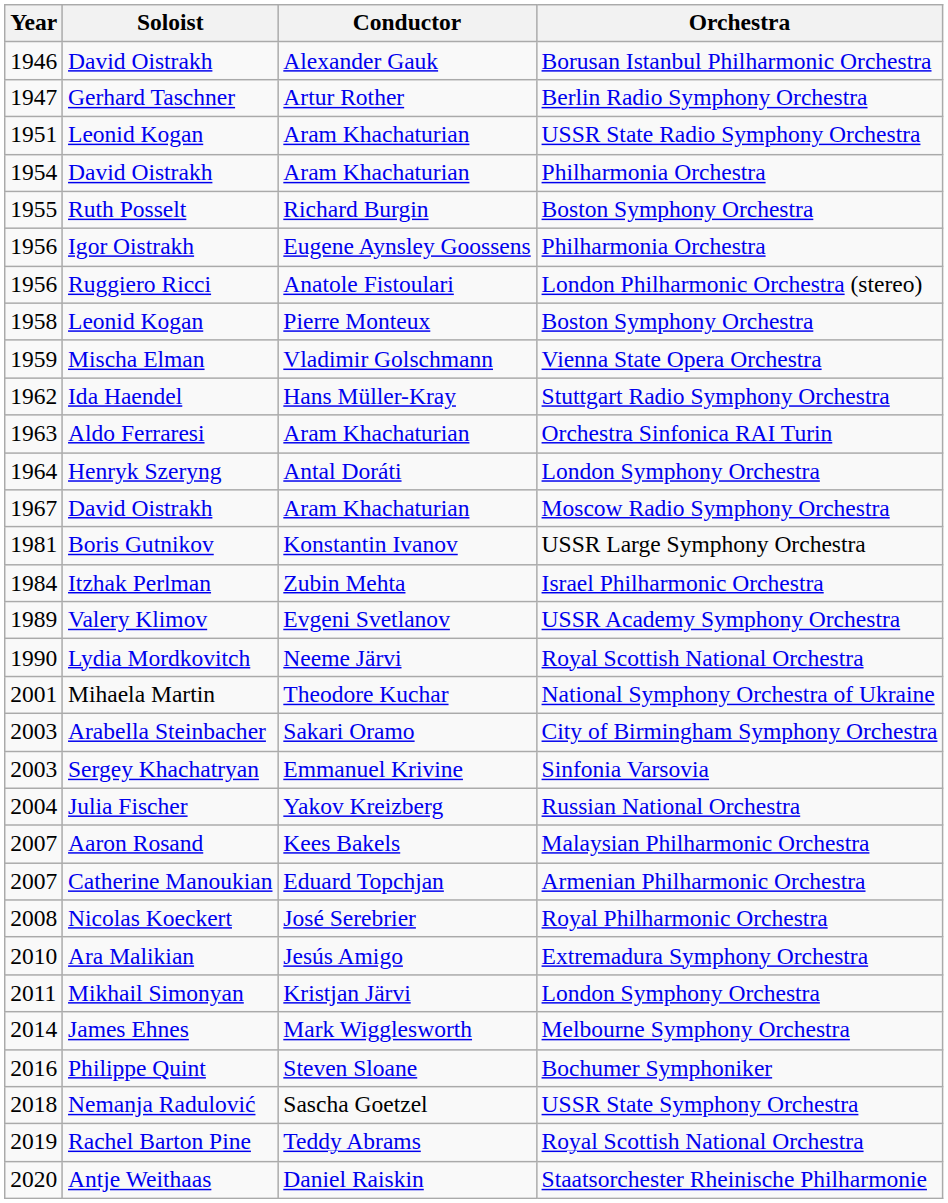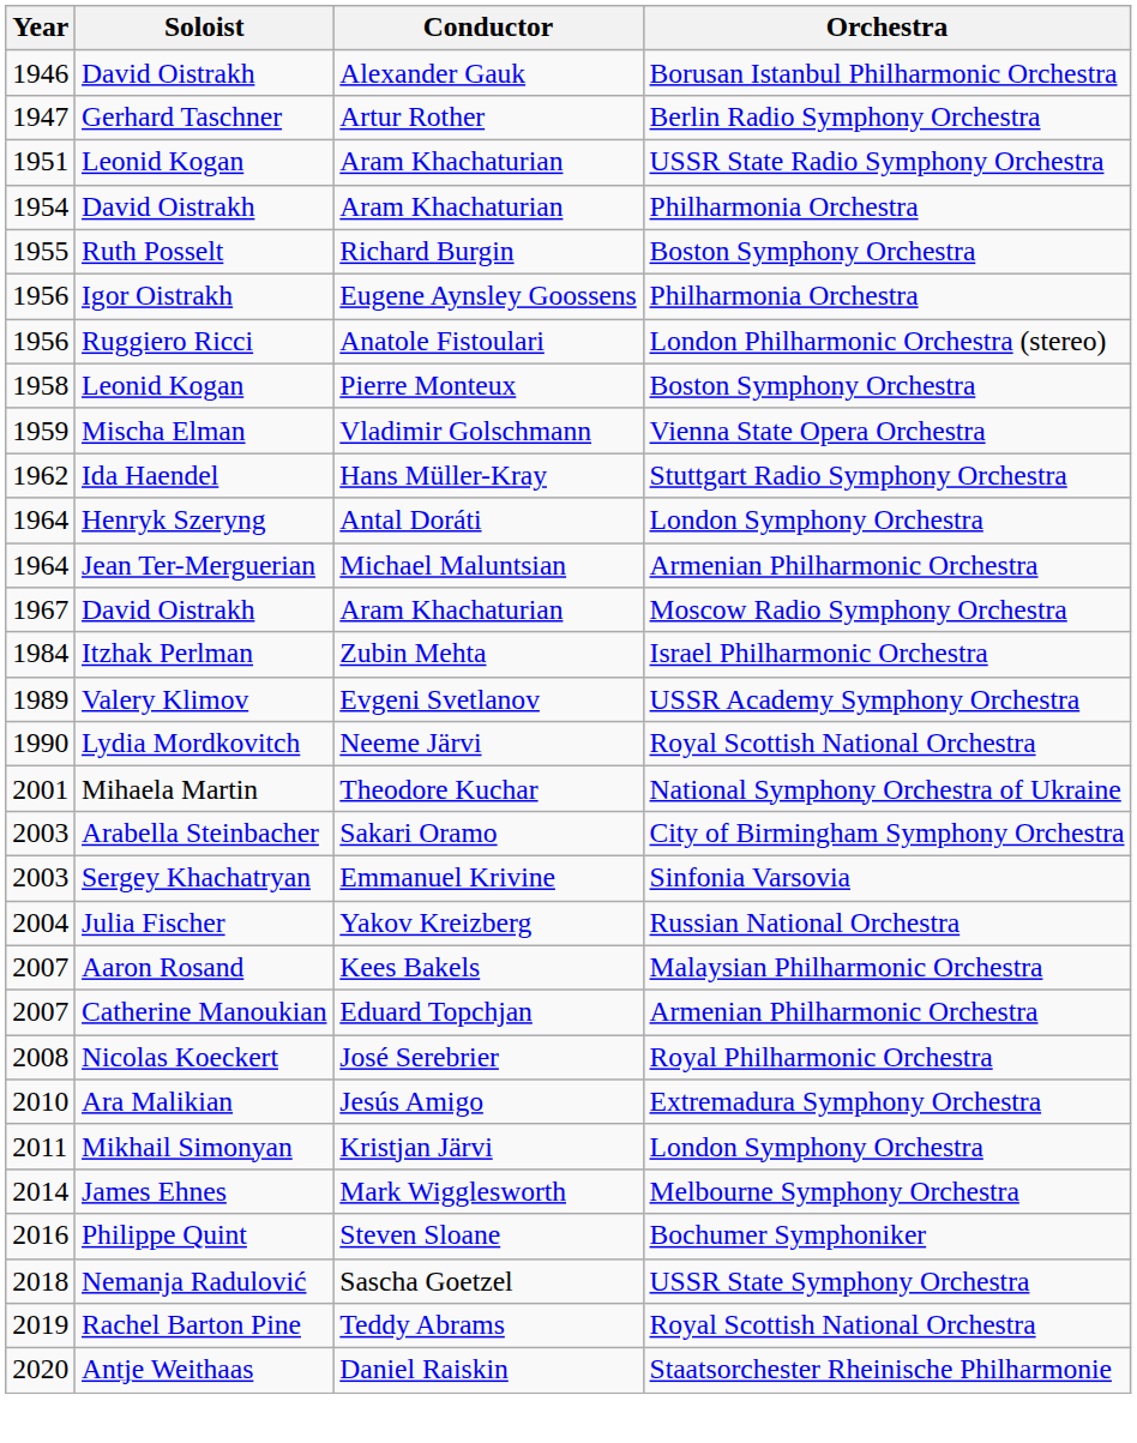 <table class="wikitable">
 <tr>
 <th>Year</th>
 <th>Soloist</th>
 <th>Conductor</th>
 <th>Orchestra</th>
 </tr>
 <tr>
 <td>1946</td>
 <td><a href='#'>David Oistrakh</a></td>
 <td><a href='#'>Alexander Gauk</a></td>
 <td><a href='#'>Borusan Istanbul Philharmonic Orchestra</a></td>
 </tr>
 <tr>
 <td>1947</td>
 <td><a href='#'>Gerhard Taschner</a></td>
 <td><a href='#'>Artur Rother</a></td>
 <td><a href='#'>Berlin Radio Symphony Orchestra</a></td>
 </tr>
 <tr>
 <td>1951</td>
 <td><a href='#'>Leonid Kogan</a></td>
 <td><a href='#'>Aram Khachaturian</a></td>
 <td><a href='#'>USSR State Radio Symphony Orchestra</a></td>
 </tr>
 <tr>
 <td>1954</td>
 <td><a href='#'>David Oistrakh</a></td>
 <td><a href='#'>Aram Khachaturian</a></td>
 <td><a href='#'>Philharmonia Orchestra</a></td>
 </tr>
 <tr>
 <td>1955</td>
 <td><a href='#'>Ruth Posselt</a></td>
 <td><a href='#'>Richard Burgin</a></td>
 <td><a href='#'>Boston Symphony Orchestra</a></td>
 </tr>
 <tr>
 <td>1956</td>
 <td><a href='#'>Igor Oistrakh</a></td>
 <td><a href='#'>Eugene Aynsley Goossens</a></td>
 <td><a href='#'>Philharmonia Orchestra</a></td>
 </tr>
 <tr>
 <td>1956</td>
 <td><a href='#'>Ruggiero Ricci</a></td>
 <td><a href='#'>Anatole Fistoulari</a></td>
 <td><a href='#'>London Philharmonic Orchestra</a> (stereo)</td>
 </tr>
 <tr>
 <td>1958</td>
 <td><a href='#'>Leonid Kogan</a></td>
 <td><a href='#'>Pierre Monteux</a></td>
 <td><a href='#'>Boston Symphony Orchestra</a></td>
 </tr>
 <tr>
 <td>1959</td>
 <td><a href='#'>Mischa Elman</a></td>
 <td><a href='#'>Vladimir Golschmann</a></td>
 <td><a href='#'>Vienna State Opera Orchestra</a></td>
 </tr>
 <tr>
 <td>1962</td>
 <td><a href='#'>Ida Haendel</a></td>
 <td><a href='#'>Hans Müller-Kray</a></td>
 <td><a href='#'>Stuttgart Radio Symphony Orchestra</a></td>
 </tr>
 <tr>
-<td>1963</td>
-<td><a href='#'>Aldo Ferraresi</a></td>
-<td><a href='#'>Aram Khachaturian</a></td>
-<td><a href='#'>Orchestra Sinfonica RAI Turin</a></td>
-</tr>
-<tr>
 <td>1964</td>
 <td><a href='#'>Henryk Szeryng</a></td>
 <td><a href='#'>Antal Doráti</a></td>
 <td><a href='#'>London Symphony Orchestra</a></td>
 </tr>
 <tr>
+<td>1964</td>
+<td><a href='#'>Jean Ter-Merguerian</a></td>
+<td><a href='#'>Michael Maluntsian</a></td>
+<td><a href='#'>Armenian Philharmonic Orchestra</a></td>
+</tr>
+<tr>
 <td>1967</td>
 <td><a href='#'>David Oistrakh</a></td>
 <td><a href='#'>Aram Khachaturian</a></td>
 <td><a href='#'>Moscow Radio Symphony Orchestra</a></td>
-</tr>
-<tr>
-<td>1981</td>
-<td><a href='#'>Boris Gutnikov</a></td>
-<td><a href='#'>Konstantin Ivanov</a></td>
-<td>USSR Large Symphony Orchestra</td>
 </tr>
 <tr>
 <td>1984</td>
 <td><a href='#'>Itzhak Perlman</a></td>
 <td><a href='#'>Zubin Mehta</a></td>
 <td><a href='#'>Israel Philharmonic Orchestra</a></td>
 </tr>
 <tr>
 <td>1989</td>
 <td><a href='#'>Valery Klimov</a></td>
 <td><a href='#'>Evgeni Svetlanov</a></td>
 <td><a href='#'>USSR Academy Symphony Orchestra</a></td>
 </tr>
 <tr>
 <td>1990</td>
 <td><a href='#'>Lydia Mordkovitch</a></td>
 <td><a href='#'>Neeme Järvi</a></td>
 <td><a href='#'>Royal Scottish National Orchestra</a></td>
 </tr>
 <tr>
 <td>2001</td>
 <td>Mihaela Martin</td>
 <td><a href='#'>Theodore Kuchar</a></td>
 <td><a href='#'>National Symphony Orchestra of Ukraine</a></td>
 </tr>
 <tr>
 <td>2003</td>
 <td><a href='#'>Arabella Steinbacher</a></td>
 <td><a href='#'>Sakari Oramo</a></td>
 <td><a href='#'>City of Birmingham Symphony Orchestra</a></td>
 </tr>
 <tr>
 <td>2003</td>
 <td><a href='#'>Sergey Khachatryan</a></td>
 <td><a href='#'>Emmanuel Krivine</a></td>
 <td><a href='#'>Sinfonia Varsovia</a></td>
 </tr>
 <tr>
 <td>2004</td>
 <td><a href='#'>Julia Fischer</a></td>
 <td><a href='#'>Yakov Kreizberg</a></td>
 <td><a href='#'>Russian National Orchestra</a></td>
 </tr>
 <tr>
 <td>2007</td>
 <td><a href='#'>Aaron Rosand</a></td>
 <td><a href='#'>Kees Bakels</a></td>
 <td><a href='#'>Malaysian Philharmonic Orchestra</a></td>
 </tr>
 <tr>
 <td>2007</td>
 <td><a href='#'>Catherine Manoukian</a></td>
 <td><a href='#'>Eduard Topchjan</a></td>
 <td><a href='#'>Armenian Philharmonic Orchestra</a></td>
 </tr>
 <tr>
 <td>2008</td>
 <td><a href='#'>Nicolas Koeckert</a></td>
 <td><a href='#'>José Serebrier</a></td>
 <td><a href='#'>Royal Philharmonic Orchestra</a></td>
 </tr>
 <tr>
 <td>2010</td>
 <td><a href='#'>Ara Malikian</a></td>
 <td><a href='#'>Jesús Amigo</a></td>
 <td><a href='#'>Extremadura Symphony Orchestra</a></td>
 </tr>
 <tr>
 <td>2011</td>
 <td><a href='#'>Mikhail Simonyan</a></td>
 <td><a href='#'>Kristjan Järvi</a></td>
 <td><a href='#'>London Symphony Orchestra</a></td>
 </tr>
 <tr>
 <td>2014</td>
 <td><a href='#'>James Ehnes</a></td>
 <td><a href='#'>Mark Wigglesworth</a></td>
 <td><a href='#'>Melbourne Symphony Orchestra</a></td>
 </tr>
 <tr>
 <td>2016</td>
 <td><a href='#'>Philippe Quint</a></td>
 <td><a href='#'>Steven Sloane</a></td>
 <td><a href='#'>Bochumer Symphoniker</a></td>
 </tr>
 <tr>
 <td>2018</td>
 <td><a href='#'>Nemanja Radulović</a></td>
 <td>Sascha Goetzel</td>
 <td><a href='#'>USSR State Symphony Orchestra</a></td>
 </tr>
 <tr>
 <td>2019</td>
 <td><a href='#'>Rachel Barton Pine</a></td>
 <td><a href='#'>Teddy Abrams</a></td>
 <td><a href='#'>Royal Scottish National Orchestra</a></td>
 </tr>
 <tr>
 <td>2020</td>
 <td><a href='#'>Antje Weithaas</a></td>
 <td><a href='#'>Daniel Raiskin</a></td>
 <td><a href='#'>Staatsorchester Rheinische Philharmonie</a></td>
 </tr>
 </table>
